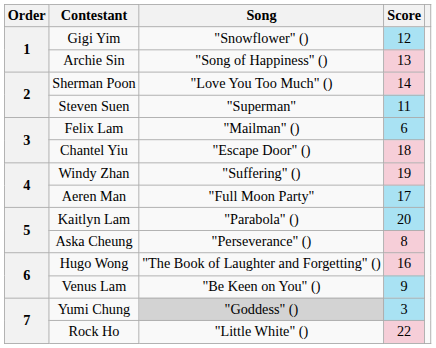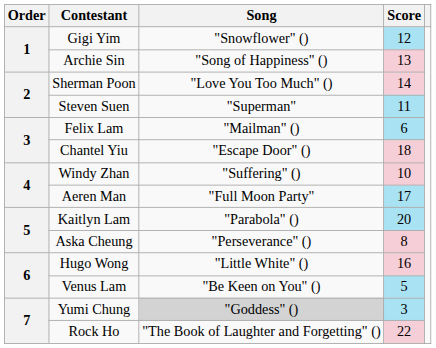 <table class="wikitable unsortable" style="text-align:center; line-height:18px;">
 <tr>
 <th scope="col">Order</th>
 <th scope="col">Contestant</th>
 <th scope="col">Song</th>
 <th scope="col">Score<br></th>
 <th scope="col"></th>
 </tr>
 <tr>
 <th scope="row" rowspan="2">1</th>
 <td>Gigi Yim</td>
 <td>"Snowflower" () </td>
 <td style="background:#A9E2F3;">12</td>
 <td rowspan="14"></td>
 </tr>
 <tr>
 <td>Archie Sin</td>
 <td>"Song of Happiness" () </td>
 <td style="background:#F6CED8;">13</td>
 </tr>
 <tr>
 <th scope="row" rowspan="2">2</th>
 <td>Sherman Poon</td>
 <td>"Love You Too Much" () </td>
 <td style="background:#F6CED8;">14</td>
 </tr>
 <tr>
 <td>Steven Suen</td>
 <td>"Superman" </td>
 <td style="background:#A9E2F3;">11</td>
 </tr>
 <tr>
 <th scope="row" rowspan="2">3</th>
 <td>Felix Lam</td>
 <td>"Mailman" () </td>
 <td style="background:#A9E2F3;">6</td>
 </tr>
 <tr>
 <td>Chantel Yiu</td>
 <td>"Escape Door" () </td>
 <td style="background:#F6CED8;">18</td>
 </tr>
 <tr>
 <th scope="row" rowspan="2">4</th>
 <td>Windy Zhan</td>
 <td>"Suffering" () </td>
-<td style="background:#F6CED8;">19</td>
+<td style="background:#F6CED8;">10</td>
 </tr>
 <tr>
 <td>Aeren Man</td>
 <td>"Full Moon Party" </td>
 <td style="background:#A9E2F3;">17</td>
 </tr>
 <tr>
 <th scope="row" rowspan="2">5</th>
 <td>Kaitlyn Lam</td>
 <td>"Parabola" () </td>
 <td style="background:#A9E2F3;">20</td>
 </tr>
 <tr>
 <td>Aska Cheung</td>
 <td>"Perseverance" () </td>
 <td style="background:#F6CED8;">8</td>
 </tr>
 <tr>
 <th scope="row" rowspan="2">6</th>
 <td>Hugo Wong</td>
-<td>"The Book of Laughter and Forgetting" () </td>
+<td>"Little White" () </td>
 <td style="background:#F6CED8;">16</td>
 </tr>
 <tr>
 <td>Venus Lam</td>
 <td>"Be Keen on You" () </td>
-<td style="background:#A9E2F3;">9</td>
+<td style="background:#A9E2F3;">5</td>
 </tr>
 <tr>
 <th scope="row" rowspan="2">7</th>
 <td>Yumi Chung</td>
 <td style="background: lightgrey;">"Goddess" () </td>
 <td style="background:#A9E2F3;">3</td>
 </tr>
 <tr>
 <td>Rock Ho</td>
-<td>"Little White" () </td>
+<td>"The Book of Laughter and Forgetting" () </td>
 <td style="background:#F6CED8;">22</td>
 </tr>
 </table>
